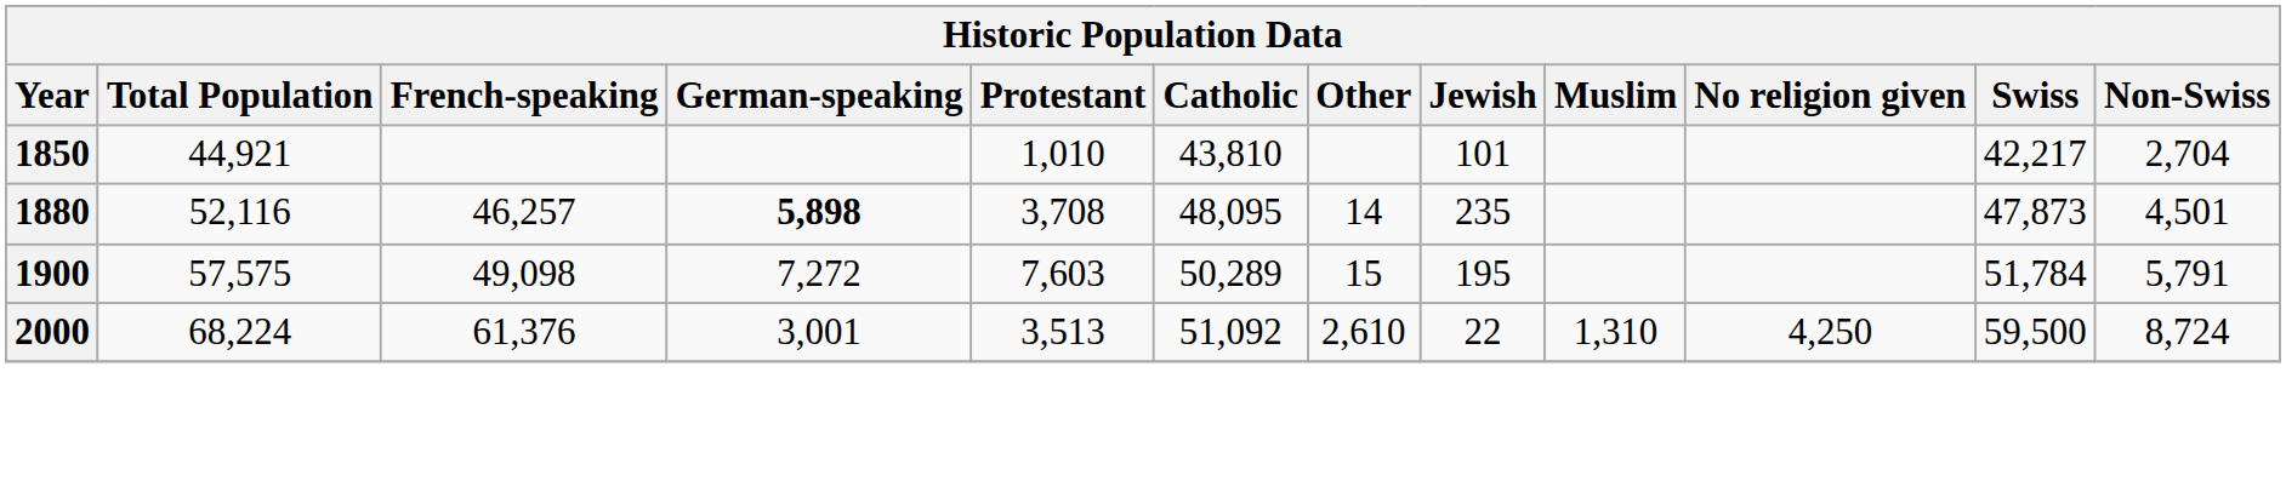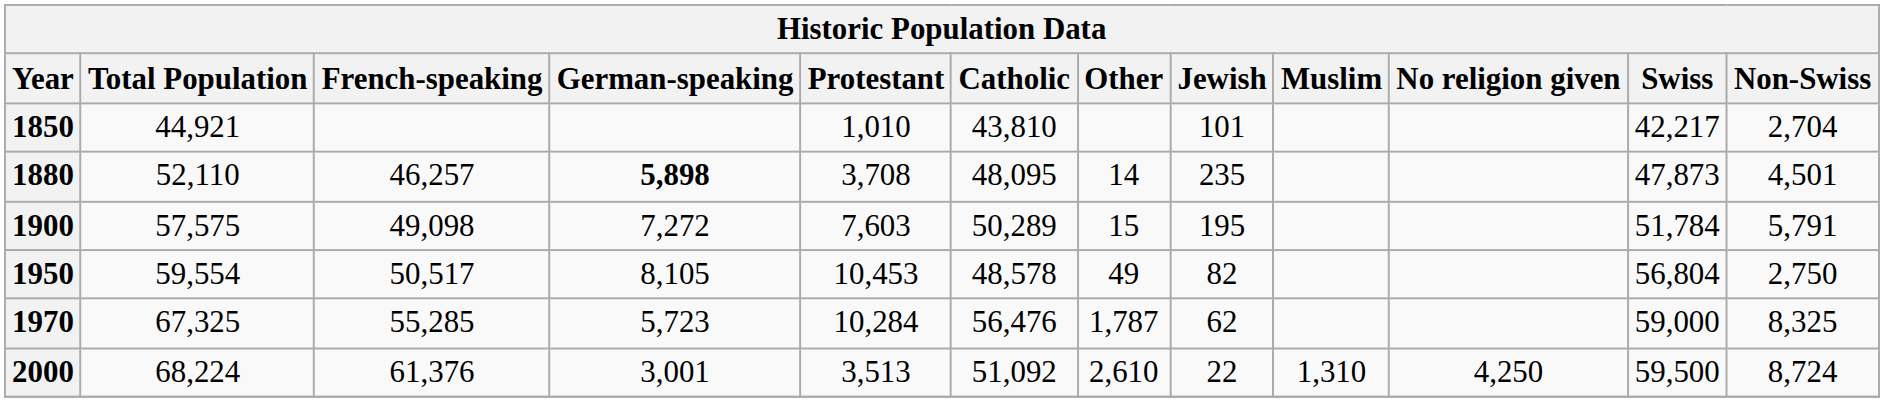 <table class="wikitable collapsible collapsed">
 <tr>
 <th colspan="12">Historic Population Data</th>
 </tr>
 <tr>
 <th>Year</th>
 <th>Total Population</th>
 <th>French-speaking</th>
 <th>German-speaking</th>
 <th>Protestant</th>
 <th>Catholic</th>
 <th>Other</th>
 <th>Jewish</th>
 <th>Muslim</th>
 <th>No religion given</th>
 <th>Swiss</th>
 <th>Non-Swiss</th>
 </tr>
 <tr>
 <th scope="row">1850</th>
 <td align="center">44,921</td>
 <td align="center"></td>
 <td align="center"></td>
 <td align="center">1,010</td>
 <td align="center">43,810</td>
 <td align="center"></td>
 <td align="center">101</td>
 <td align="center"></td>
 <td align="center"></td>
 <td align="center">42,217</td>
 <td align="center">2,704</td>
 </tr>
 <tr>
 <th scope="row">1880</th>
-<td align="center">52,116</td>
+<td align="center">52,110</td>
 <td align="center">46,257</td>
 <td align="center"><strong>5,898</strong></td>
 <td align="center">3,708</td>
 <td align="center">48,095</td>
 <td align="center">14</td>
 <td align="center">235</td>
 <td align="center"></td>
 <td align="center"></td>
 <td align="center">47,873</td>
 <td align="center">4,501</td>
 </tr>
 <tr>
 <th scope="row">1900</th>
 <td align="center">57,575</td>
 <td align="center">49,098</td>
 <td align="center">7,272</td>
 <td align="center">7,603</td>
 <td align="center">50,289</td>
 <td align="center">15</td>
 <td align="center">195</td>
 <td align="center"></td>
 <td align="center"></td>
 <td align="center">51,784</td>
 <td align="center">5,791</td>
 </tr>
 <tr>
+<th scope="row">1950</th>
+<td align="center">59,554</td>
+<td align="center">50,517</td>
+<td align="center">8,105</td>
+<td align="center">10,453</td>
+<td align="center">48,578</td>
+<td align="center">49</td>
+<td align="center">82</td>
+<td align="center"></td>
+<td align="center"></td>
+<td align="center">56,804</td>
+<td align="center">2,750</td>
+</tr>
+<tr>
+<th scope="row">1970</th>
+<td align="center">67,325</td>
+<td align="center">55,285</td>
+<td align="center">5,723</td>
+<td align="center">10,284</td>
+<td align="center">56,476</td>
+<td align="center">1,787</td>
+<td align="center">62</td>
+<td align="center"></td>
+<td align="center"></td>
+<td align="center">59,000</td>
+<td align="center">8,325</td>
+</tr>
+<tr>
 <th scope="row">2000</th>
 <td align="center">68,224</td>
 <td align="center">61,376</td>
 <td align="center">3,001</td>
 <td align="center">3,513</td>
 <td align="center">51,092</td>
 <td align="center">2,610</td>
 <td align="center">22</td>
 <td align="center">1,310</td>
 <td align="center">4,250</td>
 <td align="center">59,500</td>
 <td align="center">8,724</td>
 </tr>
 <tr>
 </tr>
 </table>
